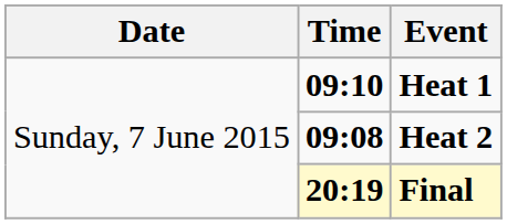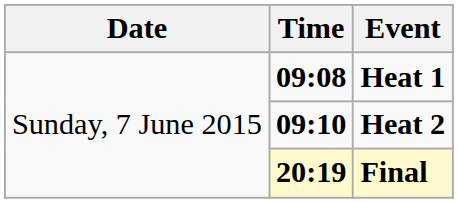 <table class="wikitable">
 <tr>
 <th>Date</th>
 <th>Time</th>
 <th>Event</th>
 </tr>
 <tr>
 <td rowspan="3">Sunday, 7 June 2015</td>
-<td><strong>09:10</strong></td>
+<td><strong>09:08</strong></td>
 <td><strong>Heat 1</strong></td>
 </tr>
 <tr>
-<td><strong>09:08</strong></td>
+<td><strong>09:10</strong></td>
 <td><strong>Heat 2</strong></td>
 </tr>
 <tr style="background-color:lemonchiffon;">
 <td><strong>20:19</strong></td>
 <td><strong>Final</strong></td>
 </tr>
 </table>
